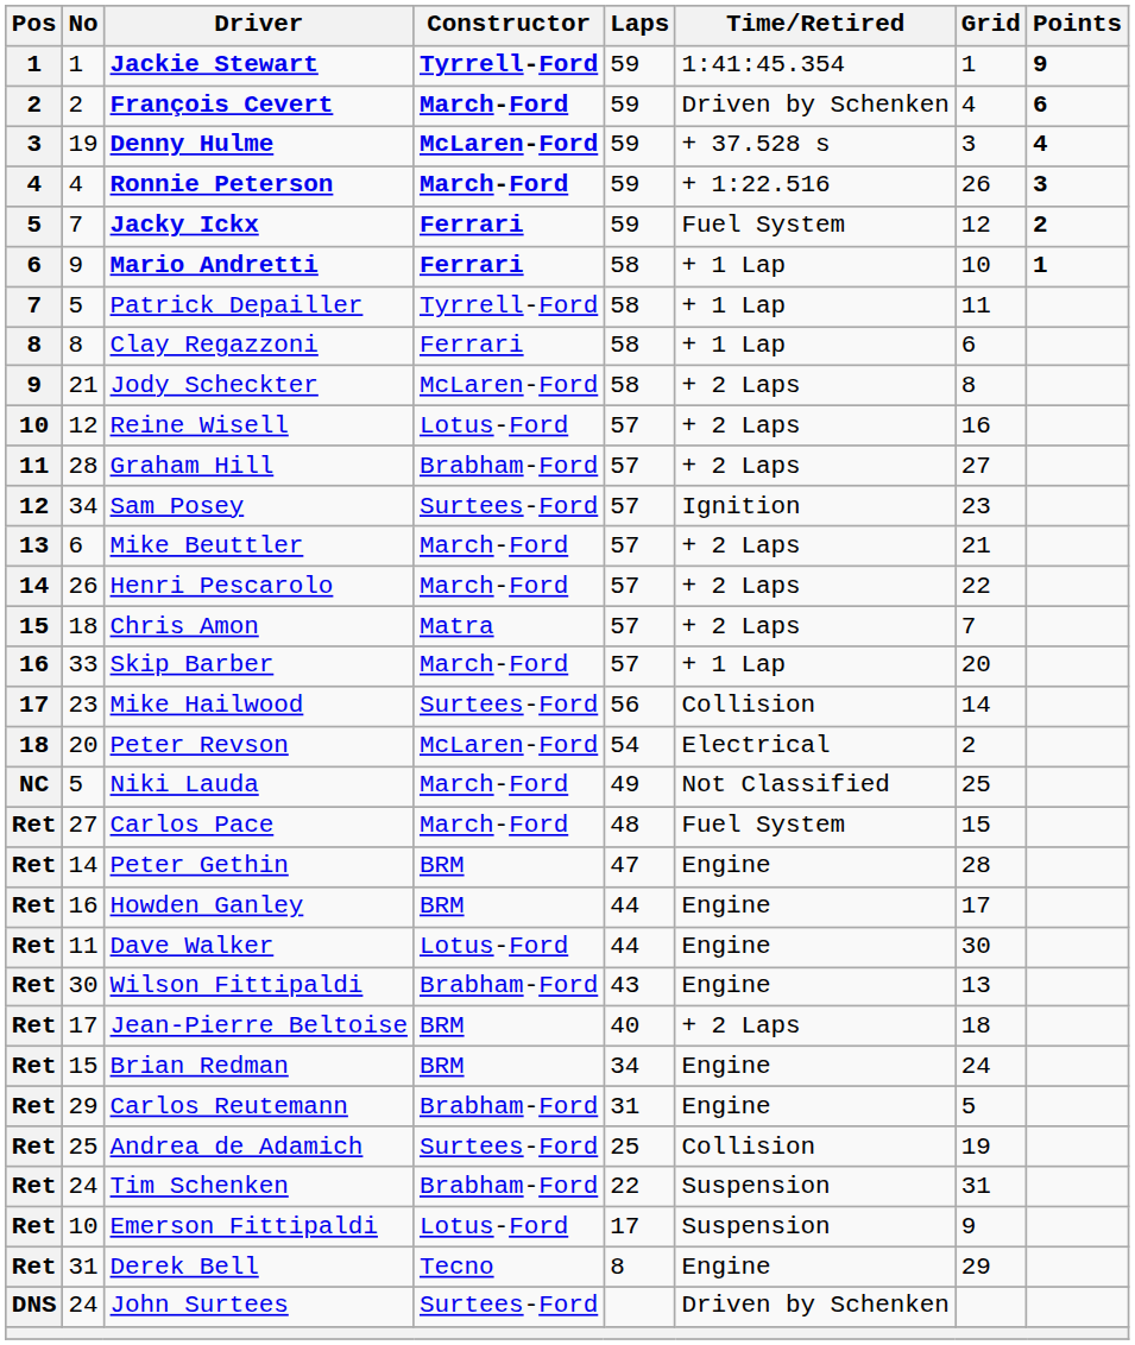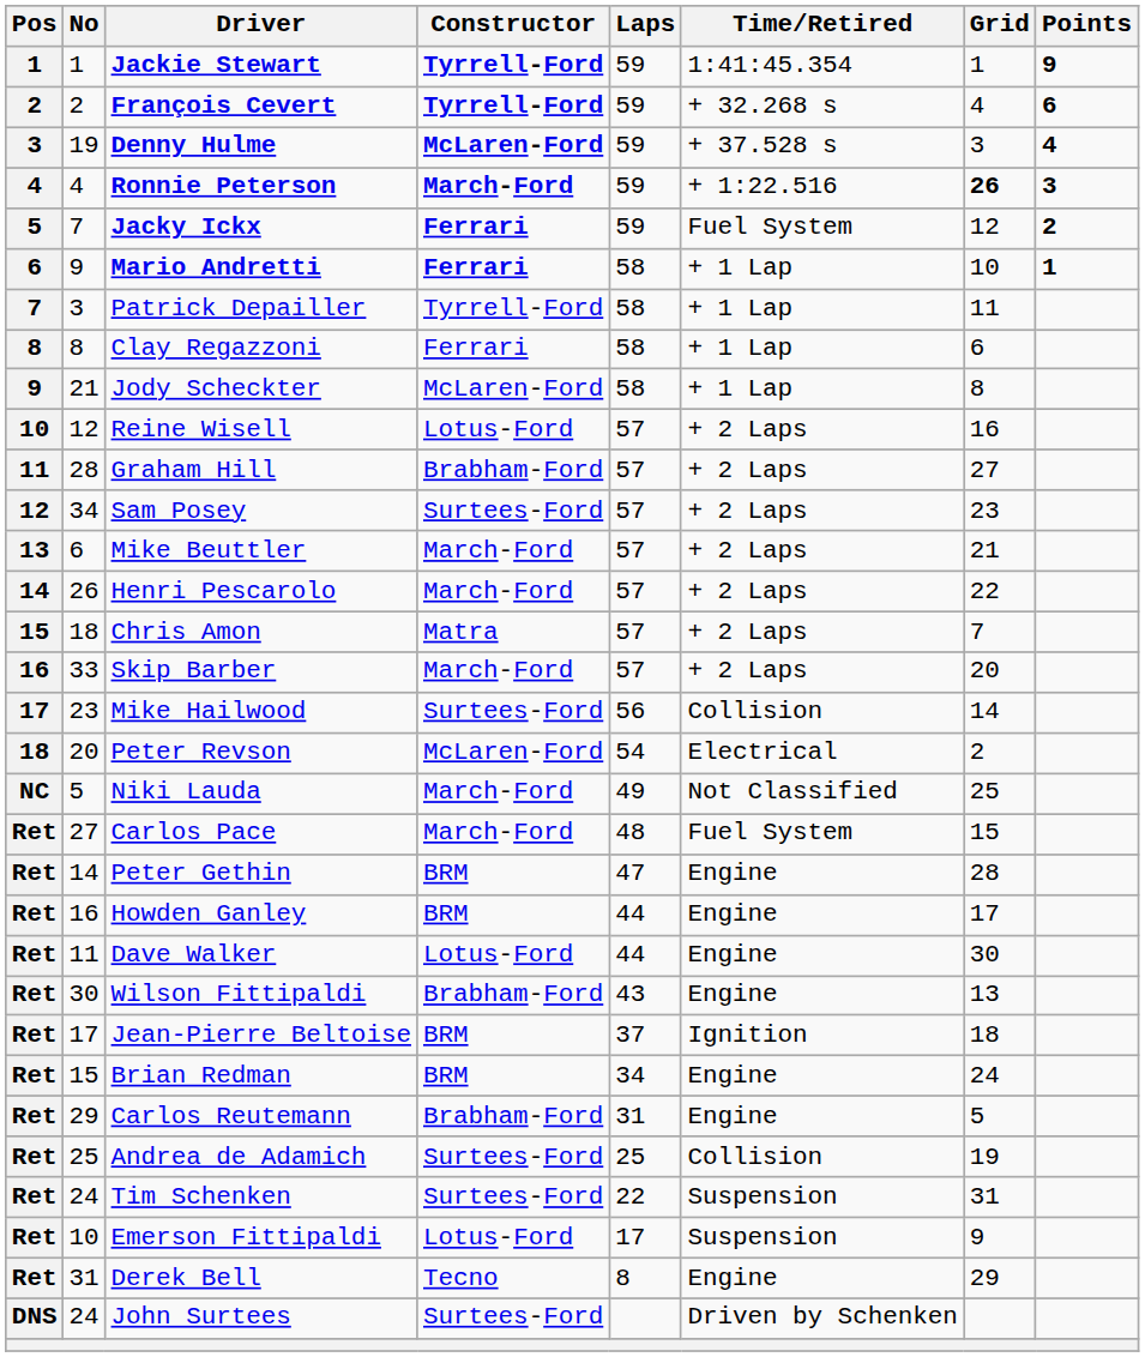 <table class="wikitable" style="font-size: 95%;">
 <tr>
 <th>Pos</th>
 <th>No</th>
 <th>Driver</th>
 <th>Constructor</th>
 <th>Laps</th>
 <th>Time/Retired</th>
 <th>Grid</th>
 <th>Points</th>
 </tr>
 <tr>
 <th>1</th>
 <td>1</td>
 <td> <strong><a href='#'>Jackie Stewart</a></strong></td>
 <td><strong><a href='#'>Tyrrell</a>-<a href='#'>Ford</a></strong></td>
 <td>59</td>
 <td>1:41:45.354</td>
 <td>1</td>
 <td><strong>9</strong></td>
 </tr>
 <tr>
 <th>2</th>
 <td>2</td>
 <td> <strong><a href='#'>François Cevert</a></strong></td>
-<td><strong><a href='#'>March</a>-<a href='#'>Ford</a></strong></td>
+<td><strong><a href='#'>Tyrrell</a>-<a href='#'>Ford</a></strong></td>
 <td>59</td>
-<td>Driven by Schenken</td>
+<td>+ 32.268 s</td>
 <td>4</td>
 <td><strong>6</strong></td>
 </tr>
 <tr>
 <th>3</th>
 <td>19</td>
 <td> <strong><a href='#'>Denny Hulme</a></strong></td>
 <td><strong><a href='#'>McLaren</a>-<a href='#'>Ford</a></strong></td>
 <td>59</td>
 <td>+ 37.528 s</td>
 <td>3</td>
 <td><strong>4</strong></td>
 </tr>
 <tr>
 <th>4</th>
 <td>4</td>
 <td> <strong><a href='#'>Ronnie Peterson</a></strong></td>
 <td><strong><a href='#'>March</a>-<a href='#'>Ford</a></strong></td>
 <td>59</td>
 <td>+ 1:22.516</td>
-<td>26</td>
+<td><strong>26</strong></td>
 <td><strong>3</strong></td>
 </tr>
 <tr>
 <th>5</th>
 <td>7</td>
 <td> <strong><a href='#'>Jacky Ickx</a></strong></td>
 <td><strong><a href='#'>Ferrari</a></strong></td>
 <td>59</td>
 <td>Fuel System</td>
 <td>12</td>
 <td><strong>2</strong></td>
 </tr>
 <tr>
 <th>6</th>
 <td>9</td>
 <td> <strong><a href='#'>Mario Andretti</a></strong></td>
 <td><strong><a href='#'>Ferrari</a></strong></td>
 <td>58</td>
 <td>+ 1 Lap</td>
 <td>10</td>
 <td><strong>1</strong></td>
 </tr>
 <tr>
 <th>7</th>
-<td>5</td>
+<td>3</td>
 <td> <a href='#'>Patrick Depailler</a></td>
 <td><a href='#'>Tyrrell</a>-<a href='#'>Ford</a></td>
 <td>58</td>
 <td>+ 1 Lap</td>
 <td>11</td>
 <td> </td>
 </tr>
 <tr>
 <th>8</th>
 <td>8</td>
 <td> <a href='#'>Clay Regazzoni</a></td>
 <td><a href='#'>Ferrari</a></td>
 <td>58</td>
 <td>+ 1 Lap</td>
 <td>6</td>
 <td> </td>
 </tr>
 <tr>
 <th>9</th>
 <td>21</td>
 <td> <a href='#'>Jody Scheckter</a></td>
 <td><a href='#'>McLaren</a>-<a href='#'>Ford</a></td>
 <td>58</td>
-<td>+ 2 Laps</td>
+<td>+ 1 Lap</td>
 <td>8</td>
 <td> </td>
 </tr>
 <tr>
 <th>10</th>
 <td>12</td>
 <td> <a href='#'>Reine Wisell</a></td>
 <td><a href='#'>Lotus</a>-<a href='#'>Ford</a></td>
 <td>57</td>
 <td>+ 2 Laps</td>
 <td>16</td>
 <td> </td>
 </tr>
 <tr>
 <th>11</th>
 <td>28</td>
 <td> <a href='#'>Graham Hill</a></td>
 <td><a href='#'>Brabham</a>-<a href='#'>Ford</a></td>
 <td>57</td>
 <td>+ 2 Laps</td>
 <td>27</td>
 <td> </td>
 </tr>
 <tr>
 <th>12</th>
 <td>34</td>
 <td> <a href='#'>Sam Posey</a></td>
 <td><a href='#'>Surtees</a>-<a href='#'>Ford</a></td>
 <td>57</td>
-<td>Ignition</td>
+<td>+ 2 Laps</td>
 <td>23</td>
 <td> </td>
 </tr>
 <tr>
 <th>13</th>
 <td>6</td>
 <td> <a href='#'>Mike Beuttler</a></td>
 <td><a href='#'>March</a>-<a href='#'>Ford</a></td>
 <td>57</td>
 <td>+ 2 Laps</td>
 <td>21</td>
 <td> </td>
 </tr>
 <tr>
 <th>14</th>
 <td>26</td>
 <td> <a href='#'>Henri Pescarolo</a></td>
 <td><a href='#'>March</a>-<a href='#'>Ford</a></td>
 <td>57</td>
 <td>+ 2 Laps</td>
 <td>22</td>
 <td> </td>
 </tr>
 <tr>
 <th>15</th>
 <td>18</td>
 <td> <a href='#'>Chris Amon</a></td>
 <td><a href='#'>Matra</a></td>
 <td>57</td>
 <td>+ 2 Laps</td>
 <td>7</td>
 <td> </td>
 </tr>
 <tr>
 <th>16</th>
 <td>33</td>
 <td> <a href='#'>Skip Barber</a></td>
 <td><a href='#'>March</a>-<a href='#'>Ford</a></td>
 <td>57</td>
-<td>+ 1 Lap</td>
+<td>+ 2 Laps</td>
 <td>20</td>
 <td> </td>
 </tr>
 <tr>
 <th>17</th>
 <td>23</td>
 <td> <a href='#'>Mike Hailwood</a></td>
 <td><a href='#'>Surtees</a>-<a href='#'>Ford</a></td>
 <td>56</td>
 <td>Collision</td>
 <td>14</td>
 <td> </td>
 </tr>
 <tr>
 <th>18</th>
 <td>20</td>
 <td> <a href='#'>Peter Revson</a></td>
 <td><a href='#'>McLaren</a>-<a href='#'>Ford</a></td>
 <td>54</td>
 <td>Electrical</td>
 <td>2</td>
 <td> </td>
 </tr>
 <tr>
 <th>NC</th>
 <td>5</td>
 <td> <a href='#'>Niki Lauda</a></td>
 <td><a href='#'>March</a>-<a href='#'>Ford</a></td>
 <td>49</td>
 <td>Not Classified</td>
 <td>25</td>
 <td> </td>
 </tr>
 <tr>
 <th>Ret</th>
 <td>27</td>
 <td> <a href='#'>Carlos Pace</a></td>
 <td><a href='#'>March</a>-<a href='#'>Ford</a></td>
 <td>48</td>
 <td>Fuel System</td>
 <td>15</td>
 <td> </td>
 </tr>
 <tr>
 <th>Ret</th>
 <td>14</td>
 <td> <a href='#'>Peter Gethin</a></td>
 <td><a href='#'>BRM</a></td>
 <td>47</td>
 <td>Engine</td>
 <td>28</td>
 <td> </td>
 </tr>
 <tr>
 <th>Ret</th>
 <td>16</td>
 <td> <a href='#'>Howden Ganley</a></td>
 <td><a href='#'>BRM</a></td>
 <td>44</td>
 <td>Engine</td>
 <td>17</td>
 <td> </td>
 </tr>
 <tr>
 <th>Ret</th>
 <td>11</td>
 <td> <a href='#'>Dave Walker</a></td>
 <td><a href='#'>Lotus</a>-<a href='#'>Ford</a></td>
 <td>44</td>
 <td>Engine</td>
 <td>30</td>
 <td> </td>
 </tr>
 <tr>
 <th>Ret</th>
 <td>30</td>
 <td> <a href='#'>Wilson Fittipaldi</a></td>
 <td><a href='#'>Brabham</a>-<a href='#'>Ford</a></td>
 <td>43</td>
 <td>Engine</td>
 <td>13</td>
 <td> </td>
 </tr>
 <tr>
 <th>Ret</th>
 <td>17</td>
 <td> <a href='#'>Jean-Pierre Beltoise</a></td>
 <td><a href='#'>BRM</a></td>
-<td>40</td>
-<td>+ 2 Laps</td>
+<td>37</td>
+<td>Ignition</td>
 <td>18</td>
 <td> </td>
 </tr>
 <tr>
 <th>Ret</th>
 <td>15</td>
 <td> <a href='#'>Brian Redman</a></td>
 <td><a href='#'>BRM</a></td>
 <td>34</td>
 <td>Engine</td>
 <td>24</td>
 <td> </td>
 </tr>
 <tr>
 <th>Ret</th>
 <td>29</td>
 <td> <a href='#'>Carlos Reutemann</a></td>
 <td><a href='#'>Brabham</a>-<a href='#'>Ford</a></td>
 <td>31</td>
 <td>Engine</td>
 <td>5</td>
 <td> </td>
 </tr>
 <tr>
 <th>Ret</th>
 <td>25</td>
 <td> <a href='#'>Andrea de Adamich</a></td>
 <td><a href='#'>Surtees</a>-<a href='#'>Ford</a></td>
 <td>25</td>
 <td>Collision</td>
 <td>19</td>
 <td> </td>
 </tr>
 <tr>
 <th>Ret</th>
 <td>24</td>
 <td> <a href='#'>Tim Schenken</a></td>
-<td><a href='#'>Brabham</a>-<a href='#'>Ford</a></td>
+<td><a href='#'>Surtees</a>-<a href='#'>Ford</a></td>
 <td>22</td>
 <td>Suspension</td>
 <td>31</td>
 <td> </td>
 </tr>
 <tr>
 <th>Ret</th>
 <td>10</td>
 <td> <a href='#'>Emerson Fittipaldi</a></td>
 <td><a href='#'>Lotus</a>-<a href='#'>Ford</a></td>
 <td>17</td>
 <td>Suspension</td>
 <td>9</td>
 <td> </td>
 </tr>
 <tr>
 <th>Ret</th>
 <td>31</td>
 <td> <a href='#'>Derek Bell</a></td>
 <td><a href='#'>Tecno</a></td>
 <td>8</td>
 <td>Engine</td>
 <td>29</td>
 <td> </td>
 </tr>
 <tr>
 <th>DNS</th>
 <td>24</td>
 <td> <a href='#'>John Surtees</a></td>
 <td><a href='#'>Surtees</a>-<a href='#'>Ford</a></td>
 <td> </td>
 <td>Driven by Schenken</td>
 <td> </td>
 <td> </td>
 </tr>
 <tr>
 <th colspan="8"></th>
 </tr>
 </table>
